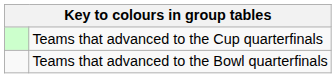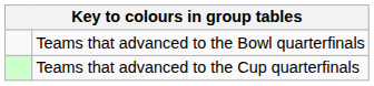 <table class="wikitable" style="text-align: center;">
 <tr>
 <th colspan=2>Key to colours in group tables</th>
 </tr>
 <tr>
+<td></td>
+<td align=left>Teams that advanced to the Bowl quarterfinals</td>
+</tr>
+<tr>
 <td style="background:#cfc; width:20px;"></td>
 <td align=left>Teams that advanced to the Cup quarterfinals</td>
 </tr>
-<tr>
-<td></td>
-<td align=left>Teams that advanced to the Bowl quarterfinals</td>
-</tr>
 </table>
